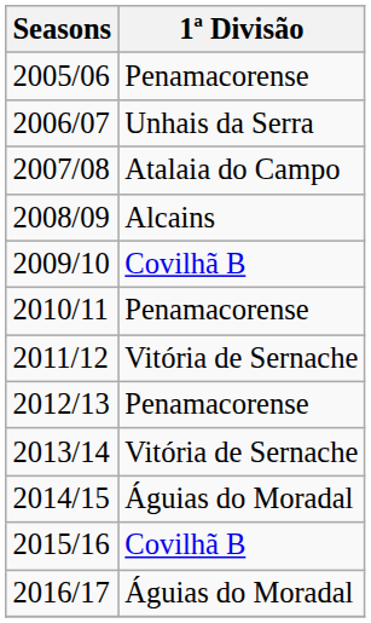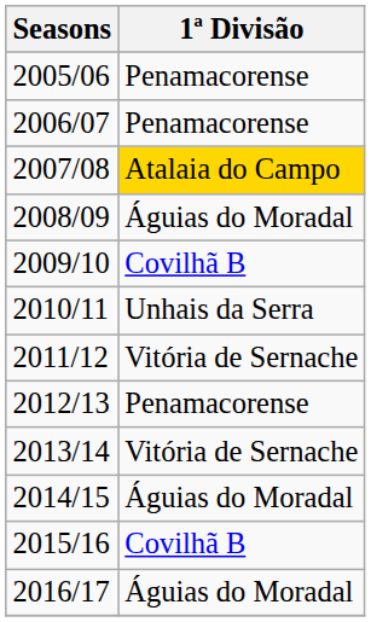 <table class="wikitable" style="text-align:left">
 <tr>
 <th style= width="80px">Seasons</th>
 <th style= width="250px">1ª Divisão</th>
 </tr>
 <tr>
 <td>2005/06</td>
 <td>Penamacorense</td>
 </tr>
 <tr>
 <td>2006/07</td>
-<td>Unhais da Serra</td>
+<td>Penamacorense</td>
 </tr>
 <tr>
 <td>2007/08</td>
-<td>Atalaia do Campo</td>
+<td style="background: gold;">Atalaia do Campo</td>
 </tr>
 <tr>
 <td>2008/09</td>
-<td>Alcains</td>
+<td>Águias do Moradal</td>
 </tr>
 <tr>
 <td>2009/10</td>
 <td><a href='#'>Covilhã B</a></td>
 </tr>
 <tr>
 <td>2010/11</td>
-<td>Penamacorense</td>
+<td>Unhais da Serra</td>
 </tr>
 <tr>
 <td>2011/12</td>
 <td>Vitória de Sernache</td>
 </tr>
 <tr>
 <td>2012/13</td>
 <td>Penamacorense</td>
 </tr>
 <tr>
 <td>2013/14</td>
 <td>Vitória de Sernache</td>
 </tr>
 <tr>
 <td>2014/15</td>
 <td>Águias do Moradal</td>
 </tr>
 <tr>
 <td>2015/16</td>
 <td><a href='#'>Covilhã B</a></td>
 </tr>
 <tr>
 <td>2016/17</td>
 <td>Águias do Moradal</td>
 </tr>
 <tr>
 </tr>
 </table>
